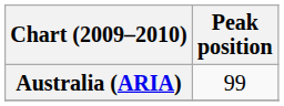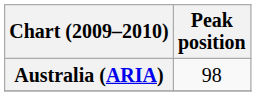 <table class="wikitable sortable plainrowheaders">
 <tr>
 <th>Chart (2009–2010)</th>
 <th>Peak<br>position</th>
 </tr>
 <tr>
 <th scope="row">Australia (<a href='#'>ARIA</a>)</th>
-<td style="text-align:center;">99</td>
+<td style="text-align:center;">98</td>
 </tr>
 <tr>
 </tr>
 <tr>
 </tr>
 <tr>
 </tr>
 <tr>
 </tr>
 <tr>
 </tr>
 <tr>
 </tr>
 <tr>
 </tr>
 <tr>
 </tr>
 <tr>
 </tr>
 <tr>
 </tr>
 <tr>
 </tr>
 </table>
